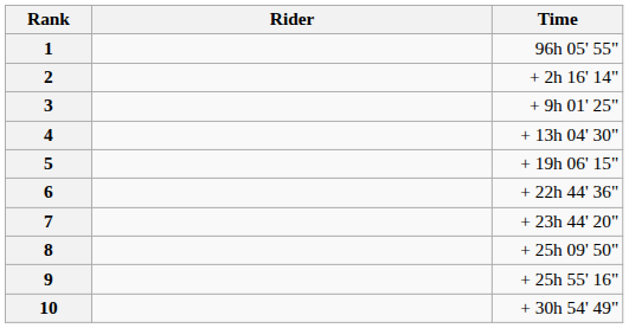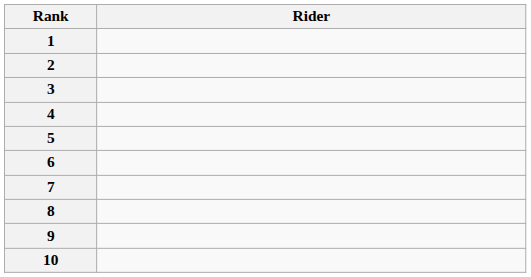 <table class="wikitable" style="width:34em;margin-bottom:0px;">
 <tr>
 <th width=30>Rank</th>
 <th width=200>Rider</th>
-<th width=60>Time</th>
 </tr>
 <tr>
 <th scope="row">1</th>
 <td></td>
-<td style="text-align:right;">96h 05' 55"</td>
 </tr>
 <tr>
 <th scope="row">2</th>
 <td></td>
-<td style="text-align:right;">+ 2h 16' 14"</td>
 </tr>
 <tr>
 <th scope="row">3</th>
 <td></td>
-<td style="text-align:right;">+ 9h 01' 25"</td>
 </tr>
 <tr>
 <th scope="row">4</th>
 <td></td>
-<td style="text-align:right;">+ 13h 04' 30"</td>
 </tr>
 <tr>
 <th scope="row">5</th>
 <td></td>
-<td style="text-align:right;">+ 19h 06' 15"</td>
 </tr>
 <tr>
 <th scope="row">6</th>
 <td></td>
-<td style="text-align:right;">+ 22h 44' 36"</td>
 </tr>
 <tr>
 <th scope="row">7</th>
 <td></td>
-<td style="text-align:right;">+ 23h 44' 20"</td>
 </tr>
 <tr>
 <th scope="row">8</th>
 <td></td>
-<td style="text-align:right;">+ 25h 09' 50"</td>
 </tr>
 <tr>
 <th scope="row">9</th>
 <td></td>
-<td style="text-align:right;">+ 25h 55' 16"</td>
 </tr>
 <tr>
 <th scope="row">10</th>
 <td></td>
-<td style="text-align:right;">+ 30h 54' 49"</td>
 </tr>
 </table>
